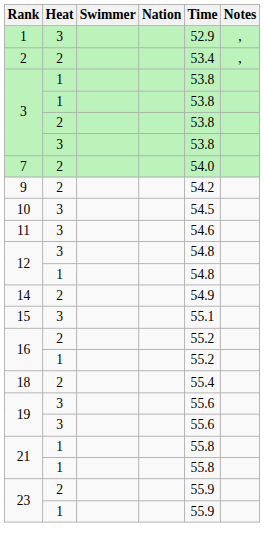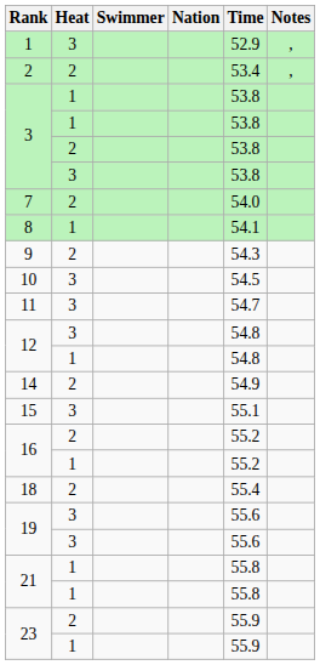 <table class="wikitable sortable" style=text-align:center>
 <tr>
 <th>Rank</th>
 <th>Heat</th>
 <th>Swimmer</th>
 <th>Nation</th>
 <th>Time</th>
 <th>Notes</th>
 </tr>
 <tr bgcolor=#bbf3bb>
 <td>1</td>
 <td>3</td>
 <td align=left></td>
 <td align=left></td>
 <td>52.9</td>
 <td>, </td>
 </tr>
 <tr bgcolor=#bbf3bb>
 <td>2</td>
 <td>2</td>
 <td align=left></td>
 <td align=left></td>
 <td>53.4</td>
 <td>, </td>
 </tr>
 <tr bgcolor=#bbf3bb>
 <td rowspan=4>3</td>
 <td>1</td>
 <td align=left></td>
 <td align=left></td>
 <td>53.8</td>
 <td></td>
 </tr>
 <tr bgcolor=#bbf3bb>
 <td>1</td>
 <td align=left></td>
 <td align=left></td>
 <td>53.8</td>
 <td></td>
 </tr>
 <tr bgcolor=#bbf3bb>
 <td>2</td>
 <td align=left></td>
 <td align=left></td>
 <td>53.8</td>
 <td></td>
 </tr>
 <tr bgcolor=#bbf3bb>
 <td>3</td>
 <td align=left></td>
 <td align=left></td>
 <td>53.8</td>
 <td></td>
 </tr>
 <tr bgcolor=#bbf3bb>
 <td>7</td>
 <td>2</td>
 <td align=left></td>
 <td align=left></td>
 <td>54.0</td>
 <td></td>
 </tr>
+<tr bgcolor=#bbf3bb>
+<td>8</td>
+<td>1</td>
+<td align=left></td>
+<td align=left></td>
+<td>54.1</td>
+<td></td>
+</tr>
 <tr>
 <td>9</td>
 <td>2</td>
 <td align=left></td>
 <td align=left></td>
-<td>54.2</td>
+<td>54.3</td>
 <td></td>
 </tr>
 <tr>
 <td>10</td>
 <td>3</td>
 <td align=left></td>
 <td align=left></td>
 <td>54.5</td>
 <td></td>
 </tr>
 <tr>
 <td>11</td>
 <td>3</td>
 <td align=left></td>
 <td align=left></td>
-<td>54.6</td>
+<td>54.7</td>
 <td></td>
 </tr>
 <tr>
 <td rowspan=2>12</td>
 <td>3</td>
 <td align=left></td>
 <td align=left></td>
 <td>54.8</td>
 <td></td>
 </tr>
 <tr>
 <td>1</td>
 <td align=left></td>
 <td align=left></td>
 <td>54.8</td>
 <td></td>
 </tr>
 <tr>
 <td>14</td>
 <td>2</td>
 <td align=left></td>
 <td align=left></td>
 <td>54.9</td>
 <td></td>
 </tr>
 <tr>
 <td>15</td>
 <td>3</td>
 <td align=left></td>
 <td align=left></td>
 <td>55.1</td>
 <td></td>
 </tr>
 <tr>
 <td rowspan=2>16</td>
 <td>2</td>
 <td align=left></td>
 <td align=left></td>
 <td>55.2</td>
 <td></td>
 </tr>
 <tr>
 <td>1</td>
 <td align=left></td>
 <td align=left></td>
 <td>55.2</td>
 <td></td>
 </tr>
 <tr>
 <td>18</td>
 <td>2</td>
 <td align=left></td>
 <td align=left></td>
 <td>55.4</td>
 <td></td>
 </tr>
 <tr>
 <td rowspan=2>19</td>
 <td>3</td>
 <td align=left></td>
 <td align=left></td>
 <td>55.6</td>
 <td></td>
 </tr>
 <tr>
 <td>3</td>
 <td align=left></td>
 <td align=left></td>
 <td>55.6</td>
 <td></td>
 </tr>
 <tr>
 <td rowspan=2>21</td>
 <td>1</td>
 <td align=left></td>
 <td align=left></td>
 <td>55.8</td>
 <td></td>
 </tr>
 <tr>
 <td>1</td>
 <td align=left></td>
 <td align=left></td>
 <td>55.8</td>
 <td></td>
 </tr>
 <tr>
 <td rowspan=2>23</td>
 <td>2</td>
 <td align=left></td>
 <td align=left></td>
 <td>55.9</td>
 <td></td>
 </tr>
 <tr>
 <td>1</td>
 <td align=left></td>
 <td align=left></td>
 <td>55.9</td>
 <td></td>
 </tr>
 </table>
